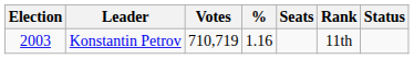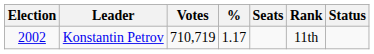 <table class=wikitable style=text-align:center>
 <tr>
 <th>Election</th>
 <th>Leader</th>
 <th>Votes</th>
 <th>%</th>
 <th>Seats</th>
 <th>Rank</th>
 <th>Status</th>
 </tr>
 <tr>
-<td><a href='#'>2003</a></td>
+<td><a href='#'>2002</a></td>
 <td><a href='#'>Konstantin Petrov</a></td>
 <td>710,719</td>
-<td>1.16</td>
+<td>1.17</td>
 <td></td>
 <td>11th</td>
 <td></td>
 </tr>
 </table>
